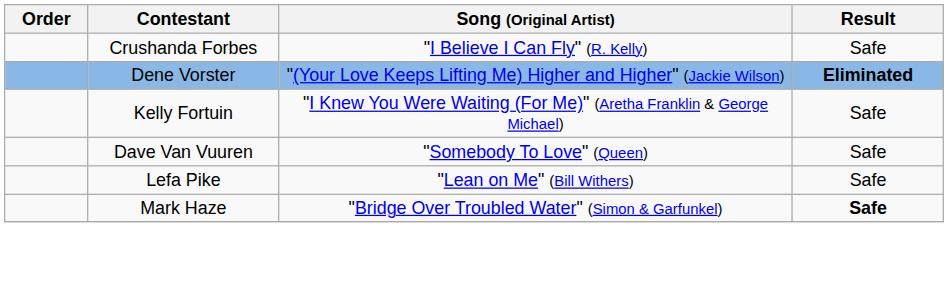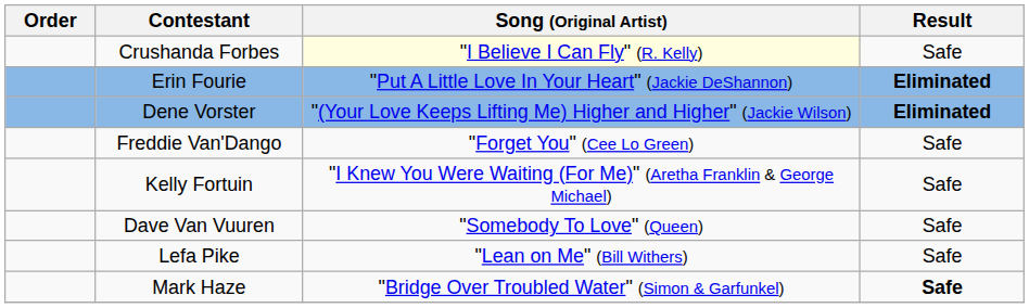 <table class="wikitable" style="font-size:90%; width:60%; text-align: center;">
 <tr>
 <th width="05%">Order</th>
 <th width="13%">Contestant</th>
 <th width="35%">Song <small>(Original Artist)</small></th>
 <th width="10%">Result</th>
 </tr>
 <tr>
 <td></td>
 <td>Crushanda Forbes</td>
-<td>"<a href='#'>I Believe I Can Fly</a>" <small>(<a href='#'>R. Kelly</a>)</small></td>
+<td style="background: lightyellow;">"<a href='#'>I Believe I Can Fly</a>" <small>(<a href='#'>R. Kelly</a>)</small></td>
 <td>Safe</td>
+</tr>
+<tr>
+<td bgcolor="8AB8E6"></td>
+<td bgcolor="8AB8E6">Erin Fourie</td>
+<td bgcolor="8AB8E6">"<a href='#'>Put A Little Love In Your Heart</a>" <small>(<a href='#'>Jackie DeShannon</a>)</small></td>
+<td bgcolor="8AB8E6"><strong>Eliminated</strong></td>
 </tr>
 <tr>
 <td bgcolor="8AB8E6"></td>
 <td bgcolor="8AB8E6">Dene Vorster</td>
 <td bgcolor="8AB8E6">"<a href='#'>(Your Love Keeps Lifting Me) Higher and Higher</a>" <small>(<a href='#'>Jackie Wilson</a>)</small></td>
 <td bgcolor="8AB8E6"><strong>Eliminated</strong></td>
+</tr>
+<tr>
+<td></td>
+<td>Freddie Van'Dango</td>
+<td>"<a href='#'>Forget You</a>" <small>(<a href='#'>Cee Lo Green</a>)</small></td>
+<td>Safe</td>
 </tr>
 <tr>
 <td></td>
 <td>Kelly Fortuin</td>
 <td>"<a href='#'>I Knew You Were Waiting (For Me)</a>" <small>(<a href='#'>Aretha Franklin</a> & <a href='#'>George Michael</a>)</small></td>
 <td>Safe</td>
 </tr>
 <tr>
 <td></td>
 <td>Dave Van Vuuren</td>
 <td>"<a href='#'>Somebody To Love</a>" <small>(<a href='#'>Queen</a>)</small></td>
 <td>Safe</td>
 </tr>
 <tr>
 <td></td>
 <td>Lefa Pike</td>
 <td>"<a href='#'>Lean on Me</a>" <small>(<a href='#'>Bill Withers</a>)</small></td>
 <td>Safe</td>
 </tr>
 <tr>
 <td></td>
 <td>Mark Haze</td>
 <td>"<a href='#'>Bridge Over Troubled Water</a>" <small>(<a href='#'>Simon & Garfunkel</a>)</small></td>
 <td><strong>Safe</strong></td>
 </tr>
 <tr>
 </tr>
 </table>
